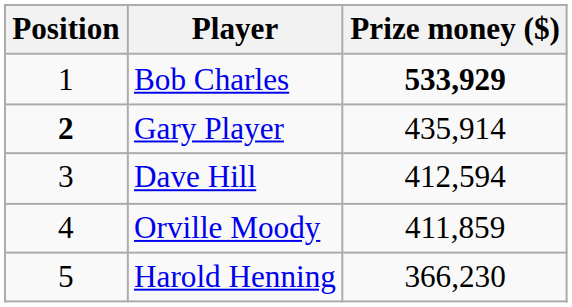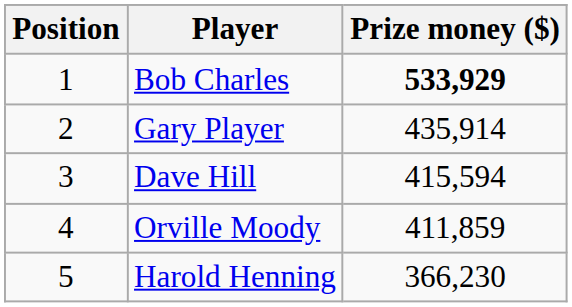 <table class="wikitable">
 <tr>
 <th>Position</th>
 <th>Player</th>
 <th>Prize money ($)</th>
 </tr>
 <tr>
 <td align=center>1</td>
 <td> <a href='#'>Bob Charles</a></td>
 <td align=center><strong>533,929</strong></td>
 </tr>
 <tr>
-<td align=center><strong>2</strong></td>
+<td align=center>2</td>
 <td> <a href='#'>Gary Player</a></td>
 <td align=center>435,914</td>
 </tr>
 <tr>
 <td align=center>3</td>
 <td> <a href='#'>Dave Hill</a></td>
-<td align=center>412,594</td>
+<td align=center>415,594</td>
 </tr>
 <tr>
 <td align=center>4</td>
 <td> <a href='#'>Orville Moody</a></td>
 <td align=center>411,859</td>
 </tr>
 <tr>
 <td align=center>5</td>
 <td> <a href='#'>Harold Henning</a></td>
 <td align=center>366,230</td>
 </tr>
 </table>
